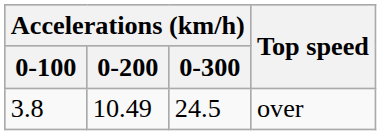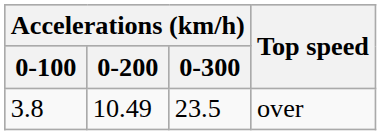 <table class="wikitable">
 <tr>
 <th colspan=3>Accelerations (km/h)</th>
 <th rowspan=2>Top speed</th>
 </tr>
 <tr>
 <th>0-100</th>
 <th>0-200</th>
 <th>0-300</th>
 </tr>
 <tr>
 <td>3.8</td>
 <td>10.49</td>
-<td>24.5</td>
+<td>23.5</td>
 <td>over </td>
 </tr>
 </table>
